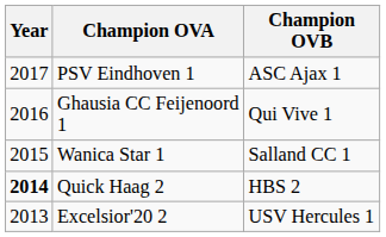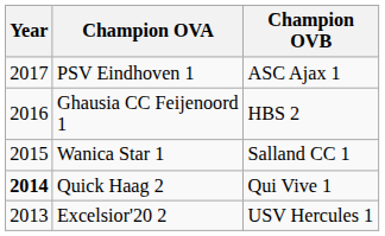 <table class="wikitable" width="50%" align="center">
 <tr>
 <th>Year</th>
 <th>Champion OVA</th>
 <th>Champion OVB</th>
 </tr>
 <tr>
 <td>2017</td>
 <td>PSV Eindhoven 1</td>
 <td>ASC Ajax 1</td>
 </tr>
 <tr>
 <td>2016</td>
 <td>Ghausia CC Feijenoord 1</td>
-<td>Qui Vive 1</td>
+<td>HBS 2</td>
 </tr>
 <tr>
 <td>2015</td>
 <td>Wanica Star 1</td>
 <td>Salland CC 1</td>
 </tr>
 <tr>
 <td><strong>2014</strong></td>
 <td>Quick Haag 2</td>
-<td>HBS 2</td>
+<td>Qui Vive 1</td>
 </tr>
 <tr>
 <td>2013</td>
 <td>Excelsior'20 2</td>
 <td>USV Hercules 1</td>
 </tr>
 </table>
